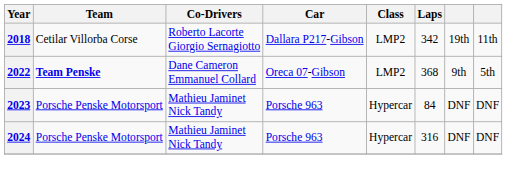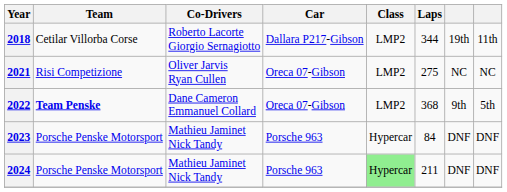 <table class="wikitable" style="text-align:center; font-size:85%">
 <tr>
 <th>Year</th>
 <th>Team</th>
 <th>Co-Drivers</th>
 <th>Car</th>
 <th>Class</th>
 <th>Laps</th>
 <th></th>
 <th></th>
 </tr>
 <tr>
 <th><a href='#'>2018</a></th>
 <td align="left"nowrap> Cetilar Villorba Corse</td>
 <td align="left"nowrap> <a href='#'>Roberto Lacorte</a><br> <a href='#'>Giorgio Sernagiotto</a></td>
 <td align="left"nowrap><a href='#'>Dallara P217</a>-<a href='#'>Gibson</a></td>
 <td>LMP2</td>
-<td>342</td>
+<td>344</td>
 <td>19th</td>
 <td>11th</td>
+</tr>
+<tr>
+<th><a href='#'>2021</a></th>
+<td align="left"nowrap> <a href='#'>Risi Competizione</a></td>
+<td align="left"nowrap> <a href='#'>Oliver Jarvis</a><br> <a href='#'>Ryan Cullen</a></td>
+<td align="left"nowrap><a href='#'>Oreca 07</a>-<a href='#'>Gibson</a></td>
+<td>LMP2</td>
+<td>275</td>
+<td>NC</td>
+<td>NC</td>
 </tr>
 <tr>
 <th><a href='#'>2022</a></th>
 <td align="left"nowrap><strong> <a href='#'>Team Penske</a></strong></td>
 <td align="left"nowrap> <a href='#'>Dane Cameron</a><br> <a href='#'>Emmanuel Collard</a></td>
 <td align="left"nowrap><a href='#'>Oreca 07</a>-<a href='#'>Gibson</a></td>
 <td>LMP2</td>
 <td>368</td>
 <td>9th</td>
 <td>5th</td>
 </tr>
 <tr>
 <th><a href='#'>2023</a></th>
 <td align="left"nowrap> <a href='#'>Porsche Penske Motorsport</a></td>
 <td align="left"nowrap> <a href='#'>Mathieu Jaminet</a><br> <a href='#'>Nick Tandy</a></td>
 <td align="left"nowrap><a href='#'>Porsche 963</a></td>
 <td>Hypercar</td>
 <td>84</td>
 <td>DNF</td>
 <td>DNF</td>
 </tr>
 <tr>
 <th><a href='#'>2024</a></th>
 <td align="left"> <a href='#'>Porsche Penske Motorsport</a></td>
 <td align="left"> <a href='#'>Mathieu Jaminet</a><br> <a href='#'>Nick Tandy</a></td>
 <td align="left"><a href='#'>Porsche 963</a></td>
-<td>Hypercar</td>
-<td>316</td>
+<td style="background: lightgreen;">Hypercar</td>
+<td>211</td>
 <td>DNF</td>
 <td>DNF</td>
 </tr>
 <tr>
 </tr>
 </table>
